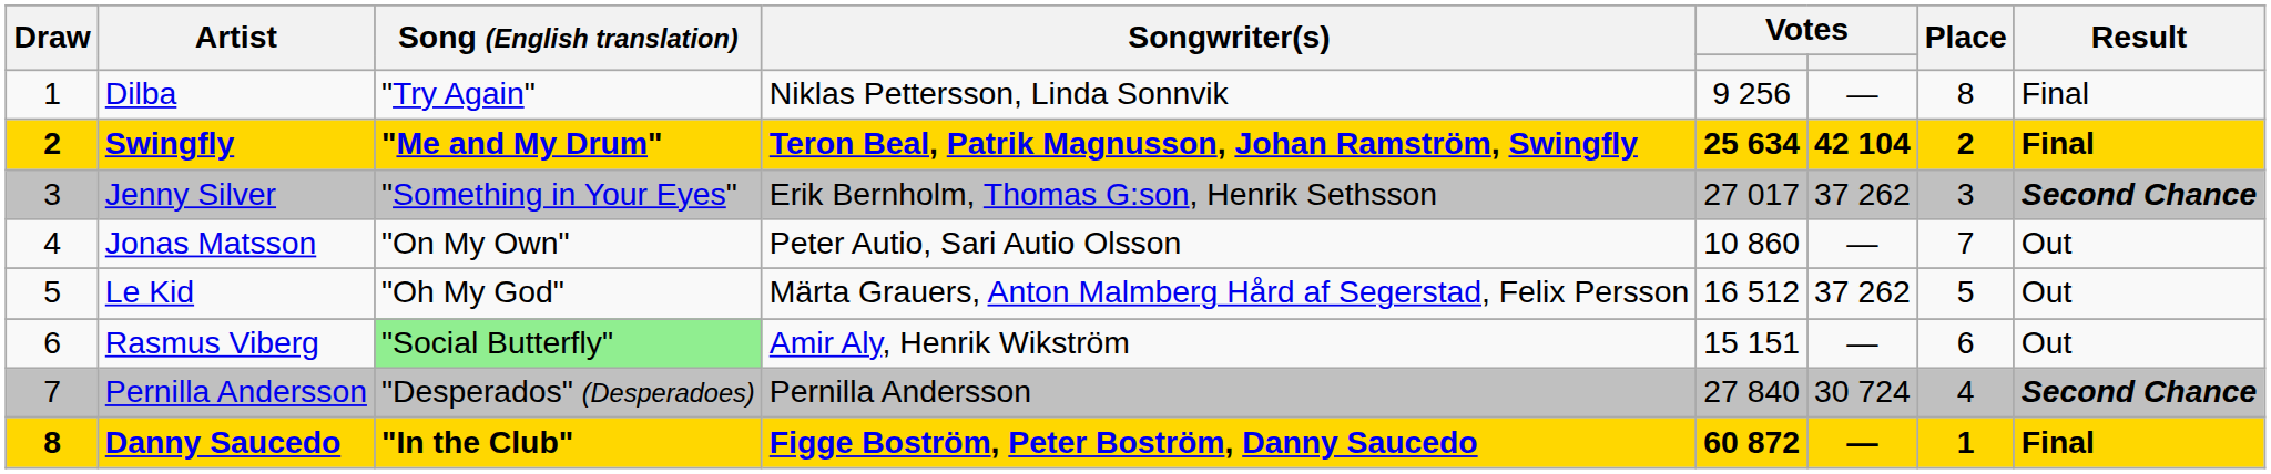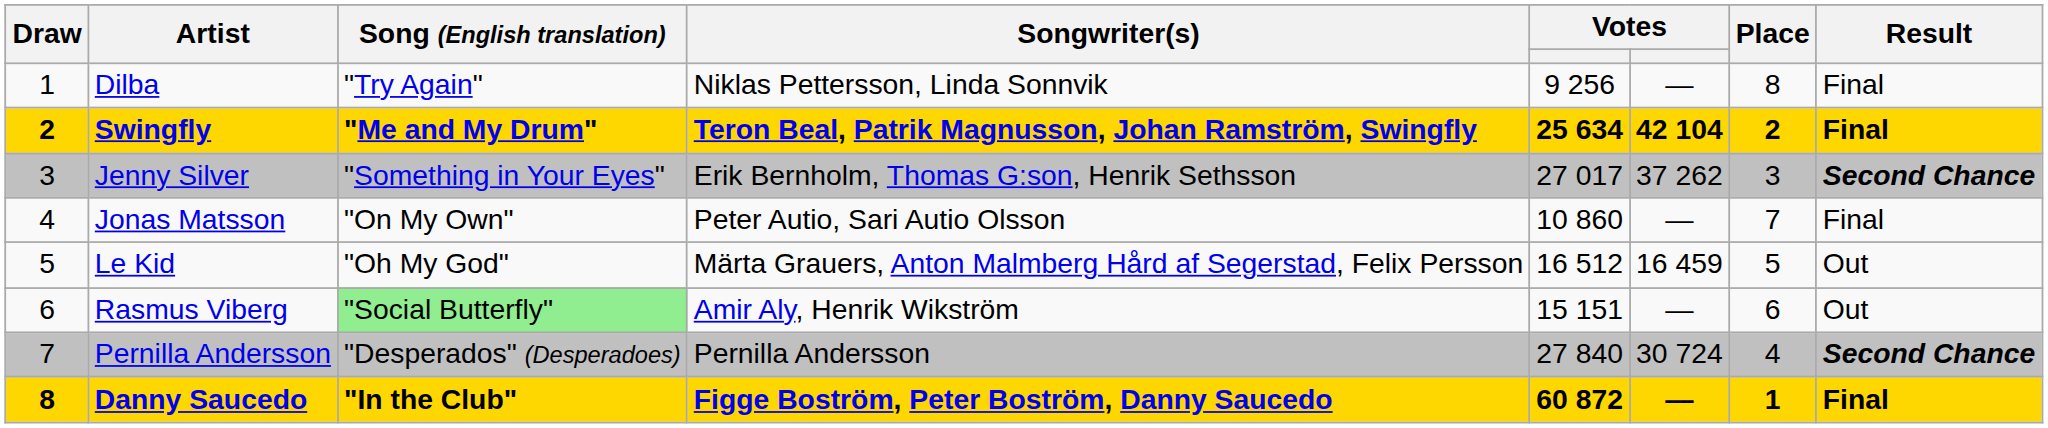 <table class="sortable wikitable" style="margin: 1em auto 1em auto; text-align:center;">
 <tr>
 <th rowspan="2">Draw</th>
 <th rowspan="2">Artist</th>
 <th rowspan="2">Song <small><em>(English translation)</em></small></th>
 <th rowspan="2">Songwriter(s)</th>
 <th colspan="2" class="unsortable">Votes</th>
 <th rowspan="2">Place</th>
 <th rowspan="2">Result</th>
 </tr>
 <tr>
 <th></th>
 <th></th>
 </tr>
 <tr>
 <td>1</td>
 <td align="left"><a href='#'>Dilba</a></td>
 <td align="left">"<a href='#'>Try Again</a>"</td>
 <td align="left">Niklas Pettersson, Linda Sonnvik</td>
 <td>9 256</td>
 <td>—</td>
 <td>8</td>
 <td align="left">Final</td>
 </tr>
 <tr style="font-weight:bold;background:gold;">
 <td><strong>2</strong></td>
 <td align="left"><strong><a href='#'>Swingfly</a></strong></td>
 <td align="left"><strong>"<a href='#'>Me and My Drum</a>"</strong></td>
 <td align="left"><strong><a href='#'>Teron Beal</a>, <a href='#'>Patrik Magnusson</a>, <a href='#'>Johan Ramström</a>, <a href='#'>Swingfly</a></strong></td>
 <td><strong>25 634</strong></td>
 <td><strong>42 104</strong></td>
 <td>2</td>
 <td align="left">Final</td>
 </tr>
 <tr style="background:silver;">
 <td>3</td>
 <td align="left"><a href='#'>Jenny Silver</a></td>
 <td align="left">"<a href='#'>Something in Your Eyes</a>"</td>
 <td align="left">Erik Bernholm, <a href='#'>Thomas G:son</a>, Henrik Sethsson</td>
 <td>27 017</td>
 <td>37 262</td>
 <td>3</td>
 <td align="left"><strong><em>Second Chance</em></strong></td>
 </tr>
 <tr>
 <td>4</td>
 <td align="left"><a href='#'>Jonas Matsson</a></td>
 <td align="left">"On My Own"</td>
 <td align="left">Peter Autio, Sari Autio Olsson</td>
 <td>10 860</td>
 <td>—</td>
 <td>7</td>
-<td align="left">Out</td>
+<td align="left">Final</td>
 </tr>
 <tr>
 <td>5</td>
 <td align="left"><a href='#'>Le Kid</a></td>
 <td align="left">"Oh My God"</td>
 <td align="left">Märta Grauers, <a href='#'>Anton Malmberg Hård af Segerstad</a>, Felix Persson</td>
 <td>16 512</td>
-<td>37 262</td>
+<td>16 459</td>
 <td>5</td>
 <td align="left">Out</td>
 </tr>
 <tr>
 <td>6</td>
 <td align="left"><a href='#'>Rasmus Viberg</a></td>
 <td align="left" style="background: lightgreen;">"Social Butterfly"</td>
 <td align="left"><a href='#'>Amir Aly</a>, Henrik Wikström</td>
 <td>15 151</td>
 <td>—</td>
 <td>6</td>
 <td align="left">Out</td>
 </tr>
 <tr style="background:silver;">
 <td>7</td>
 <td align="left"><a href='#'>Pernilla Andersson</a></td>
 <td align="left">"Desperados" <small><em>(Desperadoes)</em></small></td>
 <td align="left">Pernilla Andersson</td>
 <td>27 840</td>
 <td>30 724</td>
 <td>4</td>
 <td align="left"><strong><em>Second Chance</em></strong></td>
 </tr>
 <tr style="font-weight:bold;background:gold;">
 <td><strong>8</strong></td>
 <td align="left"><strong><a href='#'>Danny Saucedo</a></strong></td>
 <td align="left"><strong>"In the Club"</strong></td>
 <td align="left"><strong><a href='#'>Figge Boström</a>, <a href='#'>Peter Boström</a>, <a href='#'>Danny Saucedo</a></strong></td>
 <td><strong>60 872</strong></td>
 <td>—</td>
 <td>1</td>
 <td align="left">Final</td>
 </tr>
 </table>
